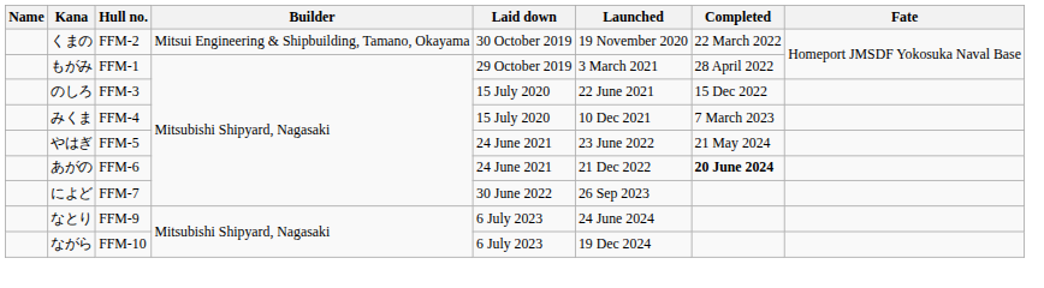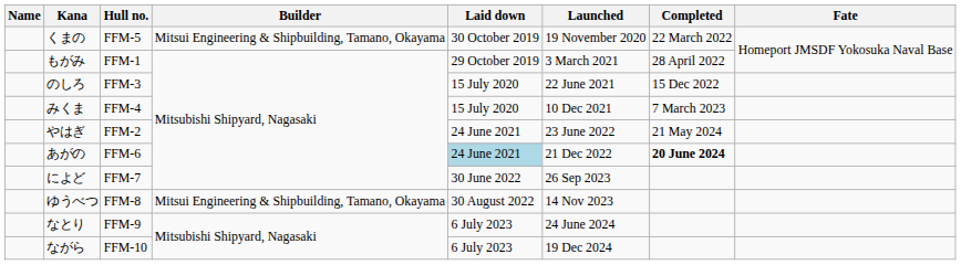 <table class="wikitable" style="font-size:90%;">
 <tr>
 <th>Name</th>
 <th>Kana</th>
 <th>Hull no.</th>
 <th>Builder</th>
 <th>Laid down</th>
 <th>Launched</th>
 <th>Completed</th>
 <th>Fate</th>
 </tr>
 <tr>
 <td></td>
 <td>くまの</td>
-<td>FFM-2</td>
+<td>FFM-5</td>
 <td>Mitsui Engineering & Shipbuilding, Tamano, Okayama</td>
 <td>30 October 2019</td>
 <td>19 November 2020</td>
 <td>22 March 2022</td>
 <td rowspan="2">Homeport JMSDF Yokosuka Naval Base</td>
 </tr>
 <tr>
 <td></td>
 <td>もがみ</td>
 <td>FFM-1</td>
 <td rowspan="6">Mitsubishi Shipyard, Nagasaki</td>
 <td>29 October 2019</td>
 <td>3 March 2021</td>
 <td>28 April 2022</td>
 </tr>
 <tr>
 <td></td>
 <td>のしろ</td>
 <td>FFM-3</td>
 <td>15 July 2020</td>
 <td>22 June 2021</td>
 <td>15 Dec 2022</td>
 <td></td>
 </tr>
 <tr>
 <td></td>
 <td>みくま</td>
 <td>FFM-4</td>
 <td>15 July 2020</td>
 <td>10 Dec 2021</td>
 <td>7 March 2023</td>
 <td></td>
 </tr>
 <tr>
 <td></td>
 <td>やはぎ</td>
-<td>FFM-5</td>
+<td>FFM-2</td>
 <td>24 June 2021</td>
 <td>23 June 2022</td>
 <td>21 May 2024</td>
 </tr>
 <tr>
 <td></td>
 <td>あがの</td>
 <td>FFM-6</td>
-<td>24 June 2021</td>
+<td style="background: lightblue;">24 June 2021</td>
 <td>21 Dec 2022</td>
 <td><strong>20 June 2024</strong></td>
 <td></td>
 </tr>
 <tr>
 <td></td>
 <td>によど</td>
 <td>FFM-7</td>
 <td>30 June 2022</td>
 <td>26 Sep 2023</td>
+<td></td>
+<td></td>
+</tr>
+<tr>
+<td></td>
+<td>ゆうべつ</td>
+<td>FFM-8</td>
+<td>Mitsui Engineering & Shipbuilding, Tamano, Okayama</td>
+<td>30 August 2022</td>
+<td>14 Nov 2023</td>
 <td></td>
 <td></td>
 </tr>
 <tr>
 <td></td>
 <td>なとり</td>
 <td>FFM-9</td>
 <td rowspan="2">Mitsubishi Shipyard, Nagasaki</td>
 <td>6 July 2023</td>
 <td>24 June 2024</td>
 <td></td>
 <td></td>
 </tr>
 <tr>
 <td></td>
 <td>ながら</td>
 <td>FFM-10</td>
 <td>6 July 2023</td>
 <td>19 Dec 2024</td>
 <td></td>
 </tr>
 </table>
